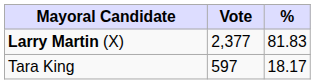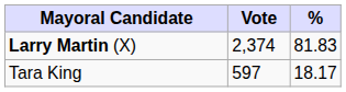 <table class="wikitable">
 <tr>
 <th style="background:#ddf; width:200px;">Mayoral Candidate</th>
 <th style="background:#ddf; width:50px;">Vote</th>
 <th style="background:#ddf; width:30px;">%</th>
 </tr>
 <tr>
 <td><strong>Larry Martin</strong> (X)</td>
-<td>2,377</td>
+<td>2,374</td>
 <td>81.83</td>
 </tr>
 <tr>
 <td>Tara King</td>
 <td>597</td>
 <td>18.17</td>
 </tr>
 </table>
